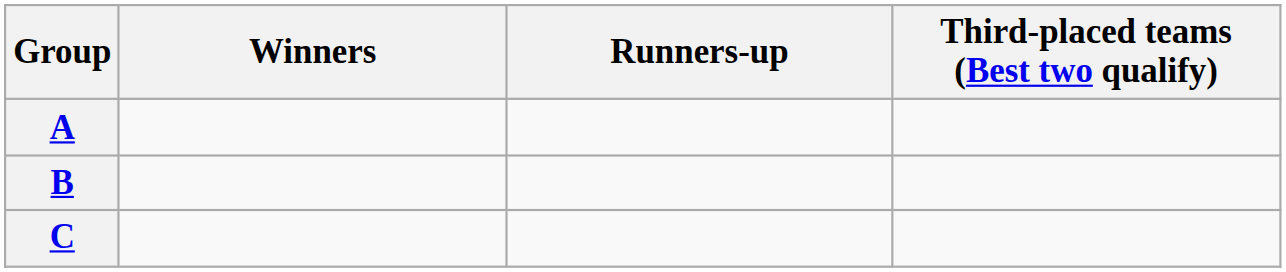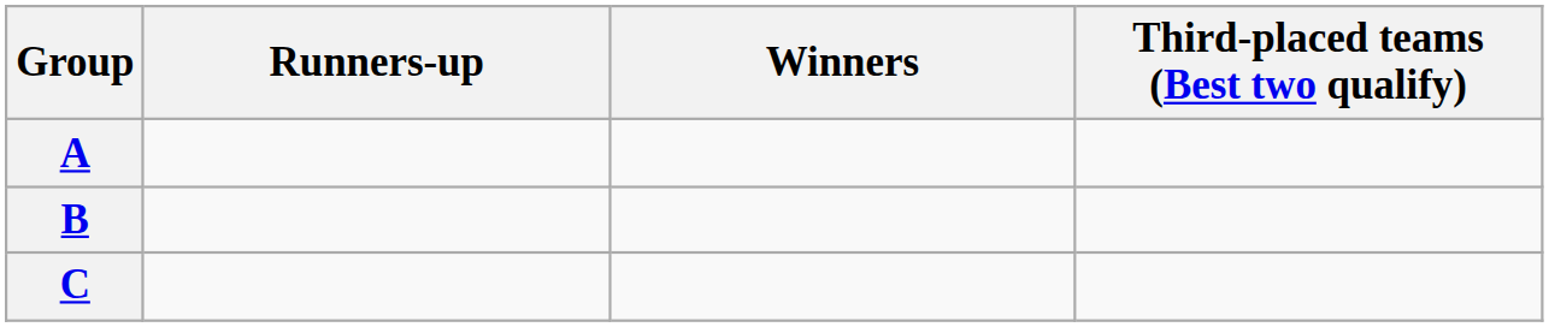 <table class=wikitable>
 <tr>
 <th>Group</th>
+<th width="170">Runners-up</th>
 <th width="170">Winners</th>
-<th width="170">Runners-up</th>
 <th width="170">Third-placed teams<br>(<a href='#'>Best two</a> qualify)</th>
 </tr>
 <tr>
 <th><a href='#'>A</a></th>
 <td></td>
 <td></td>
 <td></td>
 </tr>
 <tr>
 <th><a href='#'>B</a></th>
 <td></td>
 <td></td>
 <td></td>
 </tr>
 <tr>
 <th><a href='#'>C</a></th>
 <td></td>
 <td></td>
 <td></td>
 </tr>
 </table>
